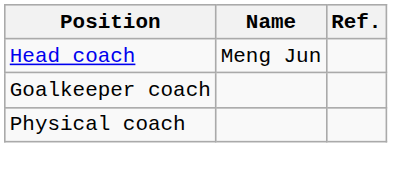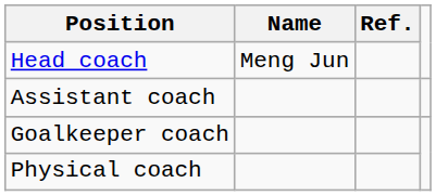 <table class="wikitable">
 <tr>
 <th>Position</th>
 <th>Name</th>
 <th>Ref.</th>
 </tr>
 <tr>
 <td><a href='#'>Head coach</a></td>
 <td> Meng Jun</td>
+<td></td>
+</tr>
+<tr>
+<td>Assistant coach</td>
+<td></td>
+<td></td>
 <td></td>
 </tr>
 <tr>
 <td>Goalkeeper coach</td>
 <td></td>
 <td></td>
 </tr>
 <tr>
 <td>Physical coach</td>
 <td></td>
 <td></td>
 </tr>
 </table>
